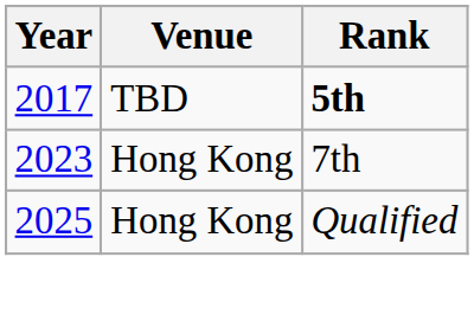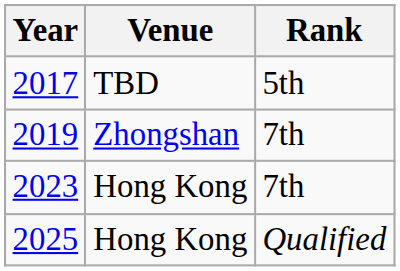 <table class="wikitable">
 <tr>
 <th>Year</th>
 <th>Venue</th>
 <th>Rank</th>
 </tr>
 <tr>
 <td><a href='#'>2017</a></td>
 <td>TBD</td>
-<td><strong>5th</strong></td>
+<td>5th</td>
+</tr>
+<tr>
+<td><a href='#'>2019</a></td>
+<td> <a href='#'>Zhongshan</a></td>
+<td>7th</td>
 </tr>
 <tr>
 <td><a href='#'>2023</a></td>
 <td> Hong Kong</td>
 <td>7th</td>
 </tr>
 <tr>
 <td><a href='#'>2025</a></td>
 <td> Hong Kong</td>
 <td><em>Qualified</em></td>
 </tr>
 </table>
